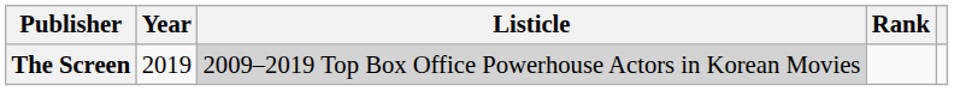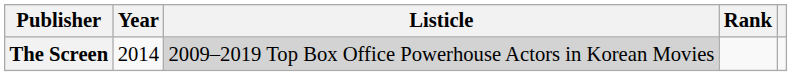 <table class="wikitable plainrowheaders sortable" style="margin-right: 0;">
 <tr>
 <th scope="col">Publisher</th>
 <th scope="col">Year</th>
 <th scope="col">Listicle</th>
 <th scope="col">Rank</th>
 <th scope="col" class="unsortable"></th>
 </tr>
 <tr>
 <th scope="row">The Screen</th>
-<td>2019</td>
+<td>2014</td>
 <td style="background: lightgrey;">2009–2019 Top Box Office Powerhouse Actors in Korean Movies</td>
 <td></td>
 <td></td>
 </tr>
 </table>
